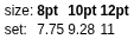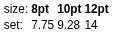 <table style="margin-left:40px;">
 <tr>
 <td>size:</td>
 <td><strong>8pt</strong></td>
 <td><strong>10pt</strong></td>
 <td><strong>12pt</strong></td>
 </tr>
 <tr>
 <td>set:</td>
 <td>7.75</td>
 <td>9.28</td>
-<td>11</td>
+<td>14</td>
 </tr>
 </table>
